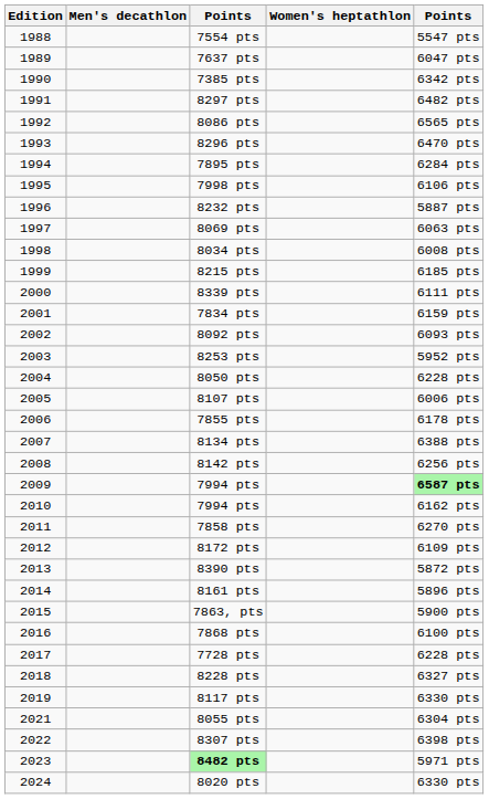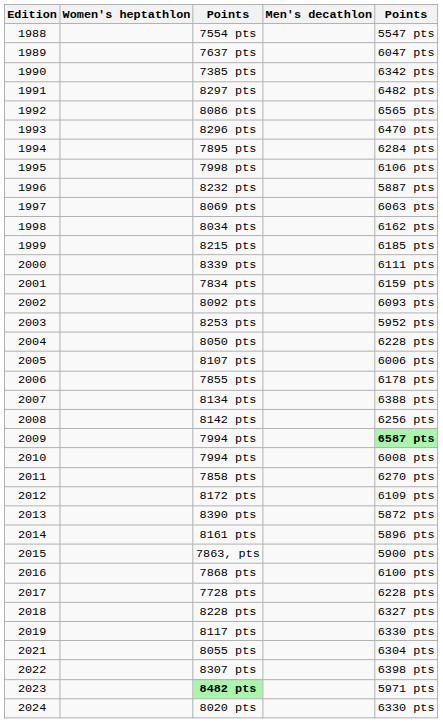 <table class="wikitable sortable" style=" text-align:center;">
 <tr>
 <th>Edition</th>
+<th>Women's heptathlon</th>
+<th>Points</th>
 <th>Men's decathlon</th>
-<th>Points</th>
-<th>Women's heptathlon</th>
 <th>Points</th>
 </tr>
 <tr>
 <td>1988</td>
 <td align=left></td>
 <td>7554 pts</td>
 <td align=left></td>
 <td>5547 pts</td>
 </tr>
 <tr>
 <td>1989</td>
 <td align=left></td>
 <td>7637  pts</td>
 <td align=left></td>
 <td>6047 pts</td>
 </tr>
 <tr>
 <td>1990</td>
 <td align=left></td>
 <td>7385 pts</td>
 <td align=left></td>
 <td>6342 pts</td>
 </tr>
 <tr>
 <td>1991</td>
 <td align=left></td>
 <td>8297 pts</td>
 <td align=left></td>
 <td>6482 pts</td>
 </tr>
 <tr>
 <td>1992</td>
 <td align=left></td>
 <td>8086 pts</td>
 <td align=left></td>
 <td>6565 pts</td>
 </tr>
 <tr>
 <td>1993</td>
 <td align=left></td>
 <td>8296 pts</td>
 <td align=left></td>
 <td>6470 pts</td>
 </tr>
 <tr>
 <td>1994</td>
 <td align=left></td>
 <td>7895 pts</td>
 <td align=left></td>
 <td>6284 pts</td>
 </tr>
 <tr>
 <td>1995</td>
 <td align=left></td>
 <td>7998 pts</td>
 <td align=left></td>
 <td>6106 pts</td>
 </tr>
 <tr>
 <td>1996</td>
 <td align=left></td>
 <td>8232 pts</td>
 <td align=left></td>
 <td>5887 pts</td>
 </tr>
 <tr>
 <td>1997</td>
 <td align=left></td>
 <td>8069 pts</td>
 <td align=left></td>
 <td>6063 pts</td>
 </tr>
 <tr>
 <td>1998</td>
 <td align=left></td>
 <td>8034 pts</td>
 <td align=left></td>
-<td>6008 pts</td>
+<td>6162 pts</td>
 </tr>
 <tr>
 <td>1999</td>
 <td align=left></td>
 <td>8215 pts</td>
 <td align=left></td>
 <td>6185 pts</td>
 </tr>
 <tr>
 <td>2000</td>
 <td align=left></td>
 <td>8339 pts</td>
 <td align=left></td>
 <td>6111 pts</td>
 </tr>
 <tr>
 <td>2001</td>
 <td align=left></td>
 <td>7834 pts</td>
 <td align=left></td>
 <td>6159 pts</td>
 </tr>
 <tr>
 <td>2002</td>
 <td align=left></td>
 <td>8092 pts</td>
 <td align=left></td>
 <td>6093 pts</td>
 </tr>
 <tr>
 <td>2003</td>
 <td align=left></td>
 <td>8253 pts</td>
 <td align=left></td>
 <td>5952 pts</td>
 </tr>
 <tr>
 <td>2004</td>
 <td align=left></td>
 <td>8050 pts</td>
 <td align=left></td>
 <td>6228 pts</td>
 </tr>
 <tr>
 <td>2005</td>
 <td align=left></td>
 <td>8107 pts</td>
 <td align=left></td>
 <td>6006 pts</td>
 </tr>
 <tr>
 <td>2006</td>
 <td align=left></td>
 <td>7855 pts</td>
 <td align=left></td>
 <td>6178 pts</td>
 </tr>
 <tr>
 <td>2007</td>
 <td align=left></td>
 <td>8134 pts</td>
 <td align=left></td>
 <td>6388 pts</td>
 </tr>
 <tr>
 <td>2008</td>
 <td align=left></td>
 <td>8142 pts</td>
 <td align=left></td>
 <td>6256 pts</td>
 </tr>
 <tr>
 <td>2009</td>
 <td align=left></td>
 <td>7994 pts</td>
 <td align=left></td>
 <td bgcolor=#A9F5A9><strong>6587 pts</strong></td>
 </tr>
 <tr>
 <td>2010</td>
 <td align=left></td>
 <td>7994 pts</td>
 <td align=left></td>
-<td>6162 pts</td>
+<td>6008 pts</td>
 </tr>
 <tr>
 <td>2011</td>
 <td align=left></td>
 <td>7858 pts</td>
 <td align=left></td>
 <td>6270 pts</td>
 </tr>
 <tr>
 <td>2012</td>
 <td align=left></td>
 <td>8172 pts</td>
 <td align=left></td>
 <td>6109 pts</td>
 </tr>
 <tr>
 <td>2013</td>
 <td align=left></td>
 <td>8390 pts</td>
 <td align=left></td>
 <td>5872 pts</td>
 </tr>
 <tr>
 <td>2014</td>
 <td align=left></td>
 <td>8161 pts</td>
 <td align=left></td>
 <td>5896 pts</td>
 </tr>
 <tr>
 <td>2015</td>
 <td align=left></td>
 <td>7863, pts</td>
 <td align=left></td>
 <td>5900 pts</td>
 </tr>
 <tr>
 <td>2016</td>
 <td align=left></td>
 <td>7868 pts</td>
 <td align=left></td>
 <td>6100 pts</td>
 </tr>
 <tr>
 <td>2017</td>
 <td align=left></td>
 <td>7728 pts</td>
 <td align=left></td>
 <td>6228 pts</td>
 </tr>
 <tr>
 <td>2018</td>
 <td align=left></td>
 <td>8228 pts</td>
 <td align=left></td>
 <td>6327 pts</td>
 </tr>
 <tr>
 <td>2019</td>
 <td align=left></td>
 <td>8117 pts</td>
 <td align=left></td>
 <td>6330 pts</td>
 </tr>
 <tr>
 <td>2021</td>
 <td align=left></td>
 <td>8055 pts</td>
 <td align=left></td>
 <td>6304 pts</td>
 </tr>
 <tr>
 <td>2022</td>
 <td align=left></td>
 <td>8307 pts</td>
 <td align=left></td>
 <td>6398 pts</td>
 </tr>
 <tr>
 <td>2023</td>
 <td align=left></td>
 <td bgcolor=#A9F5A9><strong>8482 pts</strong></td>
 <td align=left></td>
 <td>5971 pts</td>
 </tr>
 <tr>
 <td>2024</td>
 <td align=left></td>
 <td>8020 pts</td>
 <td align=left></td>
 <td>6330 pts</td>
 </tr>
 </table>
